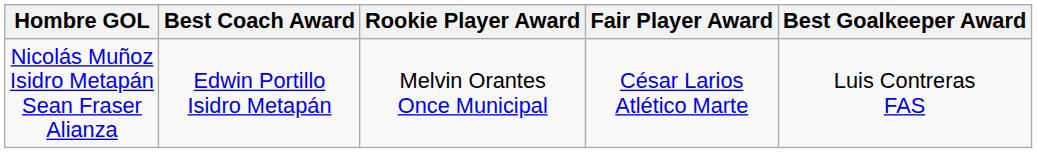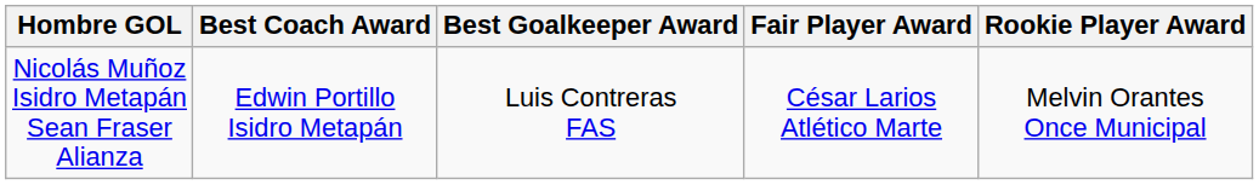 <table class="wikitable" style="margin: 0 auto;">
 <tr>
 <th>Hombre GOL</th>
 <th>Best Coach Award</th>
+<th>Best Goalkeeper Award</th>
+<th>Fair Player Award</th>
 <th>Rookie Player Award</th>
-<th>Fair Player Award</th>
-<th>Best Goalkeeper Award</th>
 </tr>
 <tr>
 <td align=center> <a href='#'>Nicolás Muñoz</a><br><a href='#'>Isidro Metapán</a><br> <a href='#'>Sean Fraser</a><br> <a href='#'>Alianza</a></td>
 <td align=center> <a href='#'>Edwin Portillo</a><br><a href='#'>Isidro Metapán</a></td>
+<td align=center> Luis Contreras<br><a href='#'>FAS</a></td>
+<td align=center> <a href='#'>César Larios</a><br><a href='#'>Atlético Marte</a></td>
 <td align=center> Melvin Orantes<br><a href='#'>Once Municipal</a></td>
-<td align=center> <a href='#'>César Larios</a><br><a href='#'>Atlético Marte</a></td>
-<td align=center> Luis Contreras<br><a href='#'>FAS</a></td>
 </tr>
 </table>
